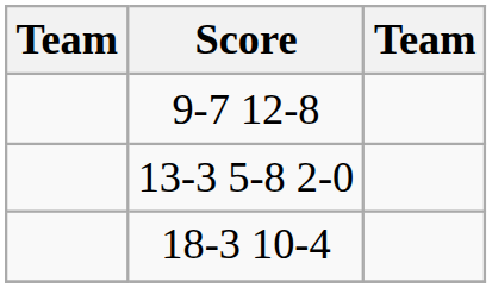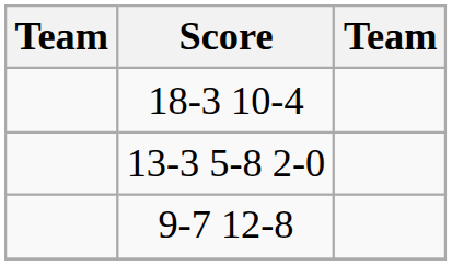 <table class=wikitable style="border:1px solid #AAAAAA;">
 <tr>
 <th>Team</th>
 <th>Score</th>
 <th>Team</th>
 </tr>
 <tr>
 <td><strong></strong></td>
-<td align="center">9-7 12-8</td>
+<td align="center">18-3  10-4</td>
 <td></td>
 </tr>
 <tr>
 <td><strong></strong></td>
 <td align="center">13-3 5-8 2-0</td>
 <td></td>
 </tr>
 <tr>
 <td><strong></strong></td>
-<td align="center">18-3  10-4</td>
+<td align="center">9-7 12-8</td>
 <td></td>
 </tr>
 <tr>
 </tr>
 </table>
